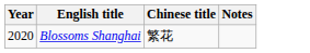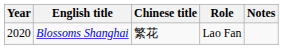 <table class="wikitable">
 <tr>
 <th>Year</th>
 <th>English title</th>
 <th>Chinese title</th>
+<th>Role</th>
 <th>Notes</th>
 </tr>
 <tr>
 <td>2020</td>
 <td><em><a href='#'>Blossoms Shanghai</a></em></td>
 <td>繁花</td>
+<td>Lao Fan</td>
 <td></td>
 </tr>
 </table>
